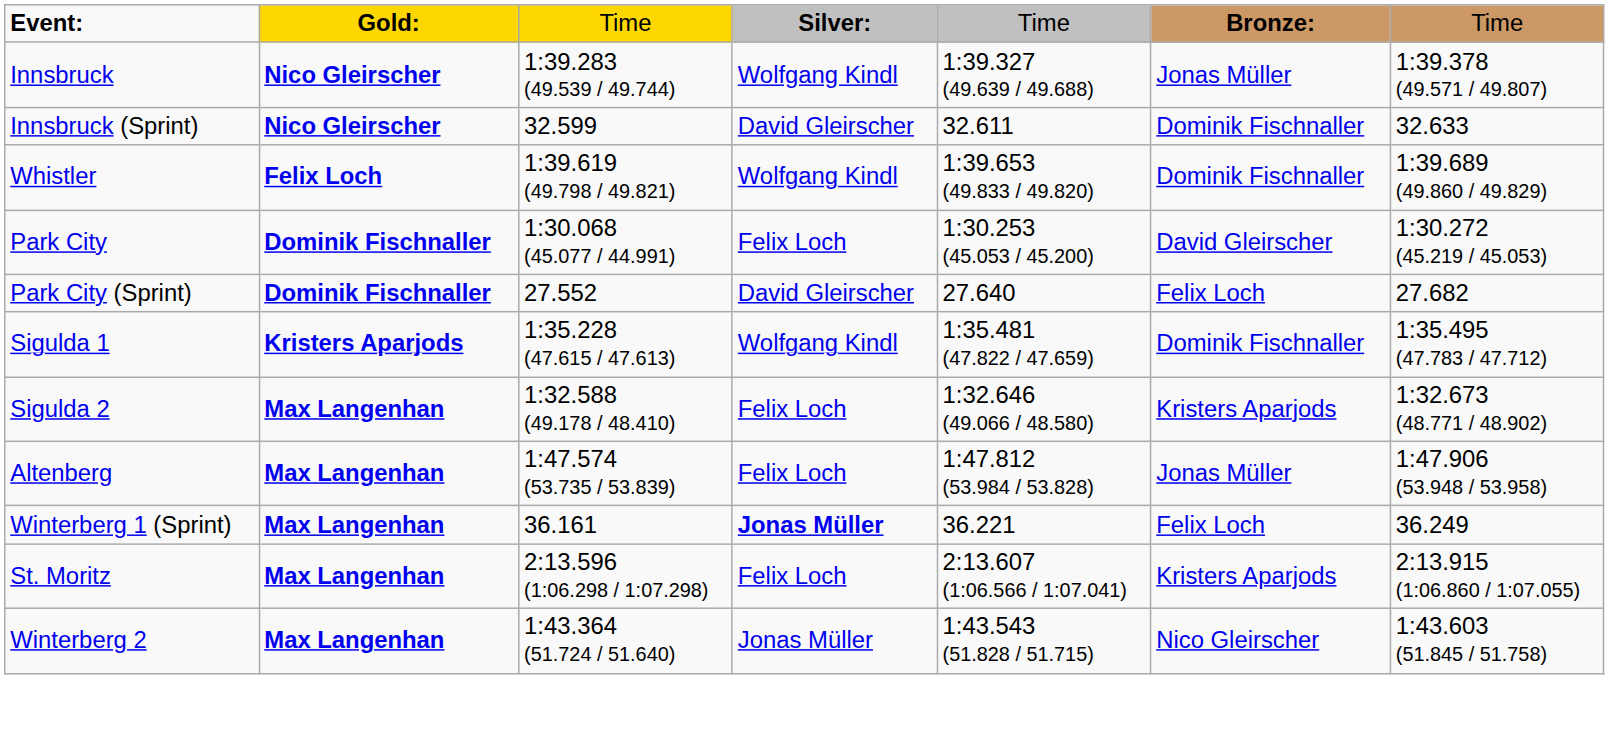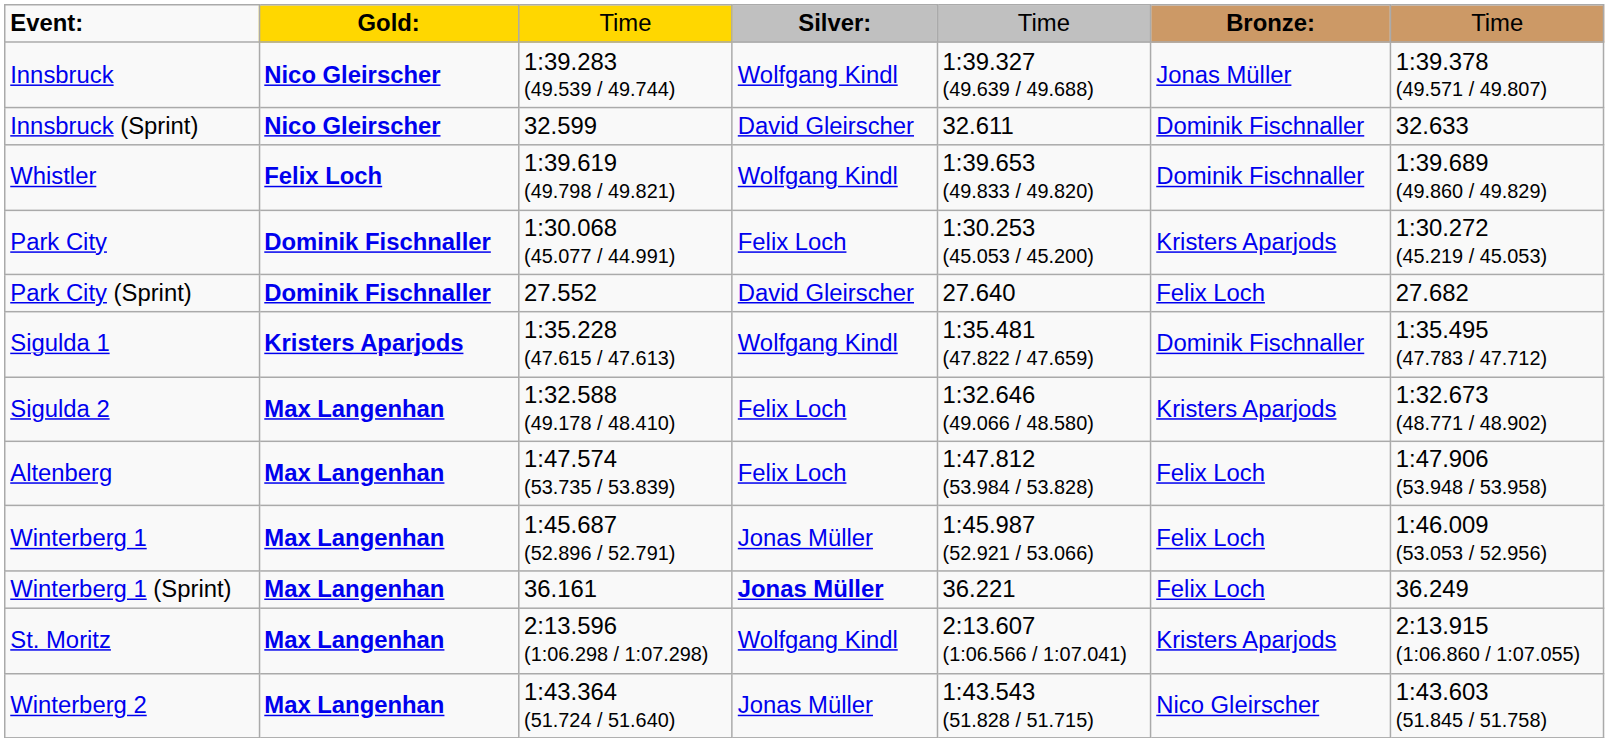 <table class="wikitable" style="width:85%;">
 <tr>
 <td><strong>Event:</strong></td>
 <td style="text-align:center; background:gold;"><strong>Gold:</strong></td>
 <td style="text-align:center; background:gold;">Time</td>
 <td style="text-align:center; background:silver;"><strong>Silver:</strong></td>
 <td style="text-align:center; background:silver;">Time</td>
 <td style="text-align:center; background:#c96;"><strong>Bronze:</strong></td>
 <td style="text-align:center; background:#c96;">Time</td>
 </tr>
 <tr>
 <td><a href='#'>Innsbruck</a></td>
 <td><strong><a href='#'>Nico Gleirscher</a><br></strong></td>
 <td>1:39.283<br><small>(49.539 / 49.744)</small></td>
 <td><a href='#'>Wolfgang Kindl</a><br></td>
 <td>1:39.327<br><small>(49.639 / 49.688)</small></td>
 <td><a href='#'>Jonas Müller</a><br></td>
 <td>1:39.378<br><small>(49.571 / 49.807)</small></td>
 </tr>
 <tr>
 <td><a href='#'>Innsbruck</a> (Sprint)</td>
 <td><strong><a href='#'>Nico Gleirscher</a><br></strong></td>
 <td>32.599</td>
 <td><a href='#'>David Gleirscher</a><br></td>
 <td>32.611</td>
 <td><a href='#'>Dominik Fischnaller</a><br></td>
 <td>32.633</td>
 </tr>
 <tr>
 <td><a href='#'>Whistler</a></td>
 <td><strong><a href='#'>Felix Loch</a><br></strong></td>
 <td>1:39.619<br><small>(49.798 / 49.821)</small></td>
 <td><a href='#'>Wolfgang Kindl</a><br></td>
 <td>1:39.653<br><small>(49.833 / 49.820)</small></td>
 <td><a href='#'>Dominik Fischnaller</a><br></td>
 <td>1:39.689<br><small>(49.860 / 49.829)</small></td>
 </tr>
 <tr>
 <td><a href='#'>Park City</a></td>
 <td><strong><a href='#'>Dominik Fischnaller</a><br></strong></td>
 <td>1:30.068<br><small>(45.077 / 44.991)</small></td>
 <td><a href='#'>Felix Loch</a><br></td>
 <td>1:30.253<br><small>(45.053 / 45.200)</small></td>
-<td><a href='#'>David Gleirscher</a><br></td>
+<td><a href='#'>Kristers Aparjods</a><br></td>
 <td>1:30.272<br><small>(45.219 / 45.053)</small></td>
 </tr>
 <tr>
 <td><a href='#'>Park City</a> (Sprint)</td>
 <td><strong><a href='#'>Dominik Fischnaller</a><br></strong></td>
 <td>27.552</td>
 <td><a href='#'>David Gleirscher</a><br></td>
 <td>27.640</td>
 <td><a href='#'>Felix Loch</a><br></td>
 <td>27.682</td>
 </tr>
 <tr>
 <td><a href='#'>Sigulda 1</a></td>
 <td><strong><a href='#'>Kristers Aparjods</a><br></strong></td>
 <td>1:35.228<br><small>(47.615 / 47.613)</small></td>
 <td><a href='#'>Wolfgang Kindl</a><br></td>
 <td>1:35.481<br><small>(47.822 / 47.659)</small></td>
 <td><a href='#'>Dominik Fischnaller</a><br></td>
 <td>1:35.495<br><small>(47.783 / 47.712)</small></td>
 </tr>
 <tr>
 <td><a href='#'>Sigulda 2</a></td>
 <td><strong><a href='#'>Max Langenhan</a><br></strong></td>
 <td>1:32.588<br><small>(49.178 / 48.410)</small></td>
 <td><a href='#'>Felix Loch</a><br></td>
 <td>1:32.646<br><small>(49.066 / 48.580)</small></td>
 <td><a href='#'>Kristers Aparjods</a><br></td>
 <td>1:32.673<br><small>(48.771 / 48.902)</small></td>
 </tr>
 <tr>
 <td><a href='#'>Altenberg</a></td>
 <td><strong><a href='#'>Max Langenhan</a><br></strong></td>
 <td>1:47.574<br><small>(53.735 / 53.839)</small></td>
 <td><a href='#'>Felix Loch</a><br></td>
 <td>1:47.812<br><small>(53.984 / 53.828)</small></td>
+<td><a href='#'>Felix Loch</a><br></td>
+<td>1:47.906<br><small>(53.948 / 53.958)</small></td>
+</tr>
+<tr>
+<td><a href='#'>Winterberg 1</a></td>
+<td><strong><a href='#'>Max Langenhan</a><br></strong></td>
+<td>1:45.687<br><small>(52.896 / 52.791)</small></td>
 <td><a href='#'>Jonas Müller</a><br></td>
-<td>1:47.906<br><small>(53.948 / 53.958)</small></td>
+<td>1:45.987<br><small>(52.921 / 53.066)</small></td>
+<td><a href='#'>Felix Loch</a><br></td>
+<td>1:46.009<br><small>(53.053 / 52.956)</small></td>
 </tr>
 <tr>
 <td><a href='#'>Winterberg 1</a> (Sprint)</td>
 <td><strong><a href='#'>Max Langenhan</a><br></strong></td>
 <td>36.161</td>
 <td><strong><a href='#'>Jonas Müller</a><br></strong></td>
 <td>36.221</td>
 <td><a href='#'>Felix Loch</a><br></td>
 <td>36.249</td>
 </tr>
 <tr>
 <td><a href='#'>St. Moritz</a></td>
 <td><strong><a href='#'>Max Langenhan</a><br></strong></td>
 <td>2:13.596<br><small>(1:06.298 / 1:07.298)</small></td>
-<td><a href='#'>Felix Loch</a><br></td>
+<td><a href='#'>Wolfgang Kindl</a><br></td>
 <td>2:13.607<br><small>(1:06.566 / 1:07.041)</small></td>
 <td><a href='#'>Kristers Aparjods</a><br></td>
 <td>2:13.915<br><small>(1:06.860 / 1:07.055)</small></td>
 </tr>
 <tr>
 <td><a href='#'>Winterberg 2</a></td>
 <td><strong><a href='#'>Max Langenhan</a><br></strong></td>
 <td>1:43.364<br><small>(51.724 / 51.640)</small></td>
 <td><a href='#'>Jonas Müller</a><br></td>
 <td>1:43.543<br><small>(51.828 / 51.715)</small></td>
 <td><a href='#'>Nico Gleirscher</a><br></td>
 <td>1:43.603<br><small>(51.845 / 51.758)</small></td>
 </tr>
 </table>
